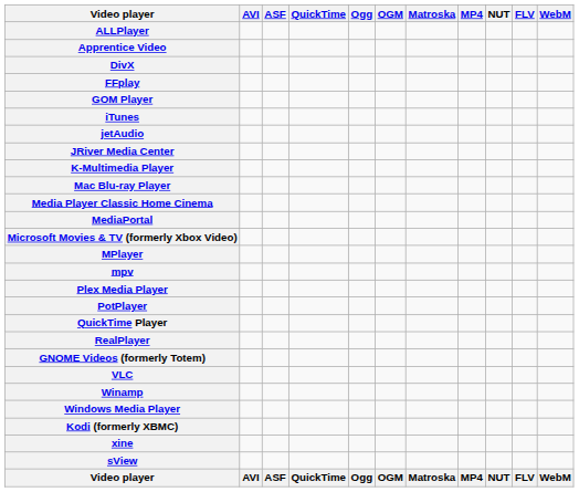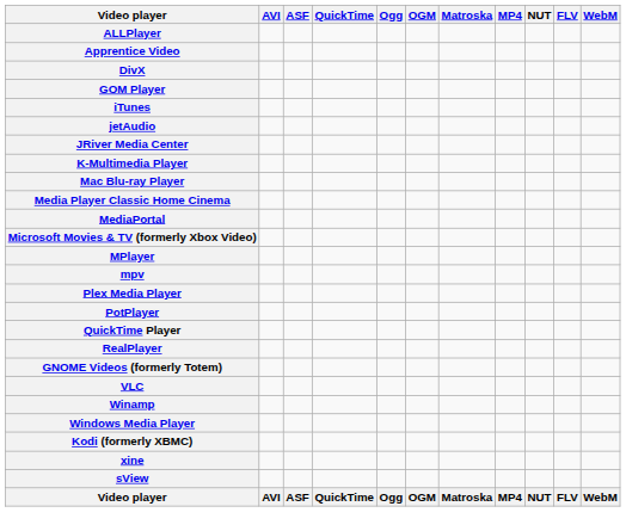 <table class="wikitable sortable sort-under" style="font-size: smaller; text-align: center; width: auto; table-layout: fixed">
 <tr>
 <th>Video player</th>
 <th><a href='#'>AVI</a></th>
 <th><a href='#'>ASF</a></th>
 <th><a href='#'>QuickTime</a></th>
 <th><a href='#'>Ogg</a></th>
 <th><a href='#'>OGM</a></th>
 <th><a href='#'>Matroska</a></th>
 <th><a href='#'>MP4</a></th>
 <th>NUT</th>
 <th><a href='#'>FLV</a></th>
 <th><a href='#'>WebM</a></th>
 </tr>
 <tr>
 <th><a href='#'>ALLPlayer</a></th>
 <td></td>
 <td></td>
 <td></td>
 <td></td>
 <td></td>
 <td></td>
 <td></td>
 <td></td>
 <td></td>
 <td></td>
 </tr>
 <tr>
 <th><a href='#'>Apprentice Video</a></th>
 <td></td>
 <td></td>
 <td></td>
 <td></td>
 <td></td>
 <td></td>
 <td></td>
 <td></td>
 <td></td>
 <td></td>
 </tr>
 <tr>
 <th><a href='#'>DivX</a></th>
-<td></td>
-<td></td>
-<td></td>
-<td></td>
-<td></td>
-<td></td>
-<td></td>
-<td></td>
-<td></td>
-<td></td>
-</tr>
-<tr>
-<th><a href='#'>FFplay</a></th>
 <td></td>
 <td></td>
 <td></td>
 <td></td>
 <td></td>
 <td></td>
 <td></td>
 <td></td>
 <td></td>
 <td></td>
 </tr>
 <tr>
 <th><a href='#'>GOM Player</a></th>
 <td></td>
 <td></td>
 <td></td>
 <td></td>
 <td></td>
 <td></td>
 <td></td>
 <td></td>
 <td></td>
 <td></td>
 </tr>
 <tr>
 <th><a href='#'>iTunes</a></th>
 <td></td>
 <td></td>
 <td></td>
 <td></td>
 <td></td>
 <td></td>
 <td></td>
 <td></td>
 <td></td>
 <td></td>
 </tr>
 <tr>
 <th><a href='#'>jetAudio</a></th>
 <td></td>
 <td></td>
 <td></td>
 <td></td>
 <td></td>
 <td></td>
 <td></td>
 <td></td>
 <td></td>
 <td></td>
 </tr>
 <tr>
 <th><a href='#'>JRiver Media Center</a></th>
 <td></td>
 <td></td>
 <td></td>
 <td></td>
 <td></td>
 <td></td>
 <td></td>
 <td></td>
 <td></td>
 <td></td>
 </tr>
 <tr>
 <th><a href='#'>K-Multimedia Player</a></th>
 <td></td>
 <td></td>
 <td></td>
 <td></td>
 <td></td>
 <td></td>
 <td></td>
 <td></td>
 <td></td>
 <td></td>
 </tr>
 <tr>
 <th><a href='#'>Mac Blu-ray Player</a></th>
 <td></td>
 <td></td>
 <td></td>
 <td></td>
 <td></td>
 <td></td>
 <td></td>
 <td></td>
 <td></td>
 <td></td>
 </tr>
 <tr>
 <th><a href='#'>Media Player Classic Home Cinema</a></th>
 <td></td>
 <td></td>
 <td></td>
 <td></td>
 <td></td>
 <td></td>
 <td></td>
 <td></td>
 <td></td>
 <td></td>
 </tr>
 <tr>
 <th><a href='#'>MediaPortal</a></th>
 <td></td>
 <td></td>
 <td></td>
 <td></td>
 <td></td>
 <td></td>
 <td></td>
 <td></td>
 <td></td>
 <td></td>
 </tr>
 <tr>
 <th><a href='#'>Microsoft Movies & TV</a> (formerly Xbox Video)</th>
 <td> </td>
 <td> </td>
 <td> </td>
 <td> </td>
 <td> </td>
 <td> </td>
 <td> </td>
 <td> </td>
 <td> </td>
 <td> </td>
 </tr>
 <tr>
 <th><a href='#'>MPlayer</a></th>
 <td></td>
 <td></td>
 <td></td>
 <td></td>
 <td></td>
 <td></td>
 <td></td>
 <td></td>
 <td></td>
 <td></td>
 </tr>
 <tr>
 <th><a href='#'>mpv</a></th>
 <td></td>
 <td></td>
 <td></td>
 <td></td>
 <td></td>
 <td></td>
 <td></td>
 <td></td>
 <td></td>
 <td></td>
 </tr>
 <tr>
 <th><a href='#'>Plex Media Player</a></th>
 <td></td>
 <td></td>
 <td></td>
 <td></td>
 <td></td>
 <td></td>
 <td></td>
 <td></td>
 <td></td>
 <td></td>
 </tr>
 <tr>
 <th><a href='#'>PotPlayer</a></th>
 <td></td>
 <td></td>
 <td></td>
 <td></td>
 <td></td>
 <td></td>
 <td></td>
 <td></td>
 <td></td>
 <td></td>
 </tr>
 <tr>
 <th><a href='#'>QuickTime</a> Player</th>
 <td></td>
 <td></td>
 <td></td>
 <td></td>
 <td></td>
 <td></td>
 <td></td>
 <td></td>
 <td></td>
 <td></td>
 </tr>
 <tr>
 <th><a href='#'>RealPlayer</a></th>
 <td></td>
 <td></td>
 <td></td>
 <td></td>
 <td></td>
 <td></td>
 <td></td>
 <td></td>
 <td></td>
 <td></td>
 </tr>
 <tr>
 <th><a href='#'>GNOME Videos</a> (formerly Totem)</th>
 <td></td>
 <td></td>
 <td></td>
 <td></td>
 <td></td>
 <td></td>
 <td></td>
 <td></td>
 <td></td>
 <td></td>
 </tr>
 <tr>
 <th><a href='#'>VLC</a></th>
 <td></td>
 <td></td>
 <td></td>
 <td></td>
 <td></td>
 <td></td>
 <td></td>
 <td></td>
 <td></td>
 <td></td>
 </tr>
 <tr>
 <th><a href='#'>Winamp</a></th>
 <td></td>
 <td></td>
 <td></td>
 <td></td>
 <td></td>
 <td></td>
 <td></td>
 <td></td>
 <td></td>
 <td></td>
 </tr>
 <tr>
 <th><a href='#'>Windows Media Player</a></th>
 <td></td>
 <td></td>
 <td></td>
 <td></td>
 <td></td>
 <td></td>
 <td></td>
 <td></td>
 <td></td>
 <td></td>
 </tr>
 <tr>
 <th><a href='#'>Kodi</a> (formerly XBMC)</th>
 <td></td>
 <td></td>
 <td></td>
 <td></td>
 <td></td>
 <td></td>
 <td></td>
 <td></td>
 <td></td>
 <td></td>
 </tr>
 <tr>
 <th><a href='#'>xine</a></th>
 <td></td>
 <td></td>
 <td></td>
 <td></td>
 <td></td>
 <td></td>
 <td></td>
 <td></td>
 <td></td>
 <td></td>
 </tr>
 <tr>
 <th><a href='#'>sView</a></th>
 <td></td>
 <td></td>
 <td></td>
 <td></td>
 <td></td>
 <td></td>
 <td></td>
 <td></td>
 <td></td>
 <td></td>
 </tr>
 <tr class="sortbottom">
 <th>Video player</th>
 <th>AVI</th>
 <th>ASF</th>
 <th>QuickTime</th>
 <th>Ogg</th>
 <th>OGM</th>
 <th>Matroska</th>
 <th>MP4</th>
 <th>NUT</th>
 <th>FLV</th>
 <th>WebM</th>
 </tr>
 </table>
